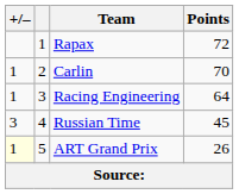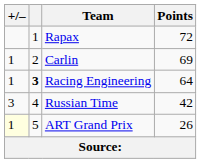 <table class="wikitable" style="font-size:85%">
 <tr>
 <th scope="col">+/–</th>
 <th scope="col"></th>
 <th scope="col">Team</th>
 <th scope="col">Points</th>
 </tr>
 <tr>
 <td align="left"></td>
 <td align="center">1</td>
 <td> <a href='#'>Rapax</a></td>
 <td align="right">72</td>
 </tr>
 <tr>
 <td align="left"> 1</td>
 <td align="center">2</td>
 <td> <a href='#'>Carlin</a></td>
-<td align="right">70</td>
+<td align="right">69</td>
 </tr>
 <tr>
 <td align="left"> 1</td>
-<td align="center">3</td>
+<td align="center"><strong>3</strong></td>
 <td> <a href='#'>Racing Engineering</a></td>
 <td align="right">64</td>
 </tr>
 <tr>
 <td align="left"> 3</td>
 <td align="center">4</td>
 <td> <a href='#'>Russian Time</a></td>
-<td align="right">45</td>
+<td align="right">42</td>
 </tr>
 <tr>
 <td align="left" style="background: lightyellow;"> 1</td>
 <td align="center">5</td>
 <td> <a href='#'>ART Grand Prix</a></td>
 <td align="right">26</td>
 </tr>
 <tr>
 <th colspan="4">Source:</th>
 </tr>
 </table>
